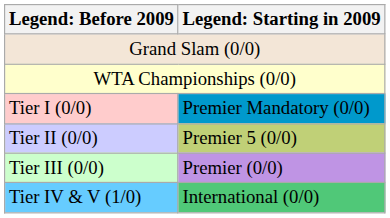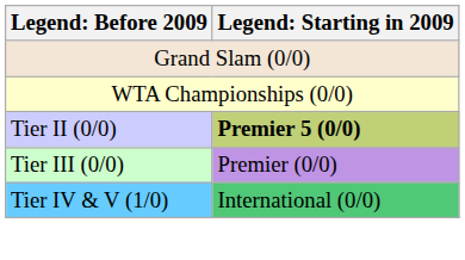 <table class="wikitable sortable mw-collapsible mw-collapsed">
 <tr>
 <th>Legend: Before 2009</th>
 <th>Legend: Starting in 2009</th>
 </tr>
 <tr>
 <td align="center" colspan="2" bgcolor="#f3e6d7">Grand Slam (0/0)</td>
 </tr>
 <tr>
 <td align="center" colspan="2" bgcolor="#ffc">WTA Championships (0/0)</td>
 </tr>
 <tr>
-<td bgcolor="#ffcccc">Tier I (0/0)</td>
-<td bgcolor="#0099CC">Premier Mandatory (0/0)</td>
-</tr>
-<tr>
 <td bgcolor="#ccccff">Tier II (0/0)</td>
-<td bgcolor="#c0d077">Premier 5 (0/0)</td>
+<td bgcolor="#c0d077"><strong>Premier 5 (0/0)</strong></td>
 </tr>
 <tr>
 <td bgcolor="#CCFFCC">Tier III (0/0)</td>
 <td bgcolor="#BF94E4">Premier (0/0)</td>
 </tr>
 <tr>
 <td bgcolor="#66CCFF">Tier IV & V (1/0)</td>
 <td bgcolor="#50C878">International (0/0)</td>
 </tr>
 </table>
